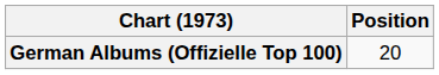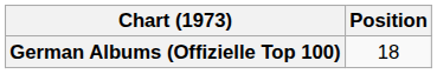 <table class="wikitable plainrowheaders" style="text-align:center">
 <tr>
 <th scope="col">Chart (1973)</th>
 <th scope="col">Position</th>
 </tr>
 <tr>
 <th scope="row">German Albums (Offizielle Top 100)</th>
-<td>20</td>
+<td>18</td>
 </tr>
 </table>
